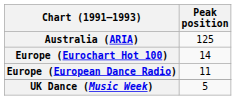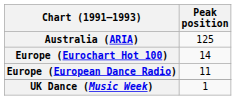 <table class="wikitable sortable plainrowheaders" style="text-align:center">
 <tr>
 <th scope="col">Chart (1991–1993)</th>
 <th scope="col">Peak<br>position</th>
 </tr>
 <tr>
 <th scope="row">Australia (<a href='#'>ARIA</a>)</th>
 <td>125</td>
 </tr>
 <tr>
 <th scope="row">Europe (<a href='#'>Eurochart Hot 100</a>)</th>
 <td>14</td>
 </tr>
 <tr>
 <th scope="row">Europe (<a href='#'>European Dance Radio</a>)</th>
 <td>11</td>
 </tr>
 <tr>
 </tr>
 <tr>
 </tr>
 <tr>
 </tr>
 <tr>
 </tr>
 <tr>
 <th scope="row">UK Dance (<em><a href='#'>Music Week</a></em>)</th>
-<td>5</td>
+<td>1</td>
 </tr>
 </table>
